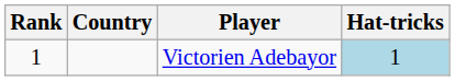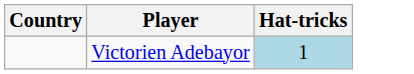 <table class="wikitable" style="text-align:center;">
 <tr>
-<th>Rank</th>
 <th>Country</th>
 <th>Player</th>
 <th>Hat-tricks</th>
 </tr>
 <tr>
-<td>1</td>
 <td></td>
 <td><a href='#'>Victorien Adebayor</a></td>
 <td style="background: lightblue;">1</td>
 </tr>
 </table>
